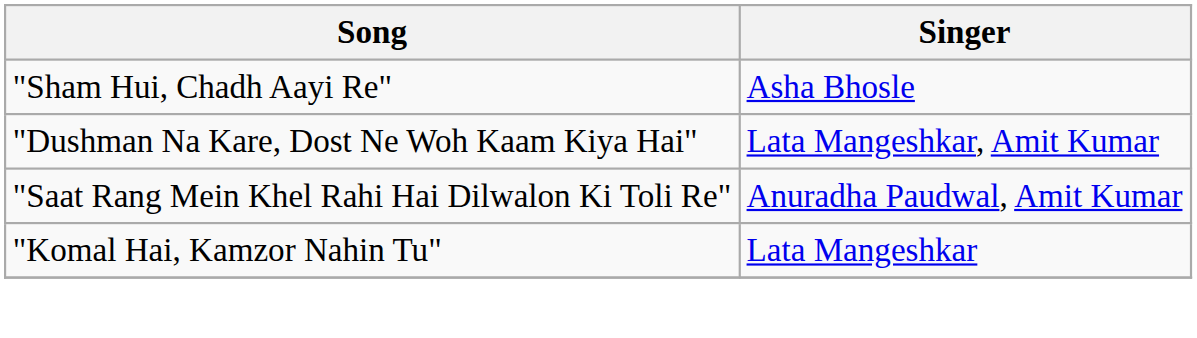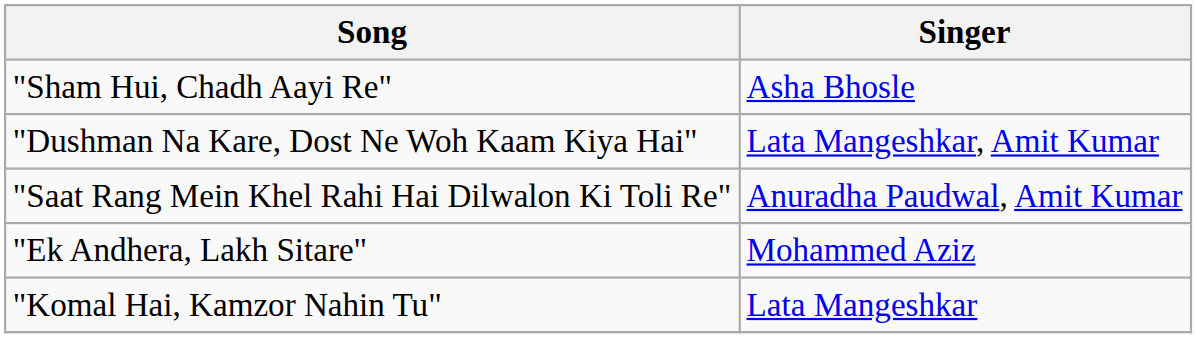 <table class="wikitable" style="font-size:95%;">
 <tr>
 <th>Song</th>
 <th>Singer</th>
 </tr>
 <tr>
 <td>"Sham Hui, Chadh Aayi Re"</td>
 <td><a href='#'>Asha Bhosle</a></td>
 </tr>
 <tr>
 <td>"Dushman Na Kare, Dost Ne Woh Kaam Kiya Hai"</td>
 <td><a href='#'>Lata Mangeshkar</a>, <a href='#'>Amit Kumar</a></td>
 </tr>
 <tr>
 <td>"Saat Rang Mein Khel Rahi Hai Dilwalon Ki Toli Re"</td>
 <td><a href='#'>Anuradha Paudwal</a>, <a href='#'>Amit Kumar</a></td>
 </tr>
 <tr>
+<td>"Ek Andhera, Lakh Sitare"</td>
+<td><a href='#'>Mohammed Aziz</a></td>
+</tr>
+<tr>
 <td>"Komal Hai, Kamzor Nahin Tu"</td>
 <td><a href='#'>Lata Mangeshkar</a></td>
 </tr>
 <tr>
 </tr>
 </table>
